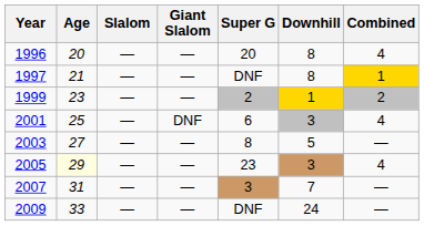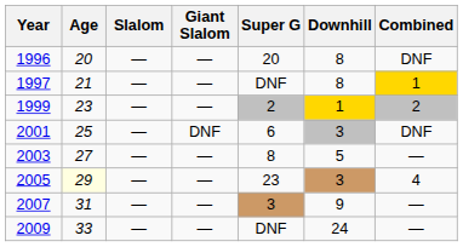 <table class=wikitable style="text-align:center">
 <tr>
 <th>  Year  </th>
 <th> Age </th>
 <th> Slalom </th>
 <th> Giant <br> Slalom </th>
 <th>Super G</th>
 <th>Downhill</th>
 <th>Combined</th>
 </tr>
 <tr>
 <td><a href='#'>1996</a></td>
 <td><em>20</em></td>
 <td>—</td>
 <td>—</td>
 <td>20</td>
 <td>8</td>
-<td>4</td>
+<td>DNF</td>
 </tr>
 <tr>
 <td><a href='#'>1997</a></td>
 <td><em>21</em></td>
 <td>—</td>
 <td>—</td>
 <td>DNF</td>
 <td>8</td>
 <td style="background:gold;">1</td>
 </tr>
 <tr>
 <td><a href='#'>1999</a></td>
 <td><em>23</em></td>
 <td>—</td>
 <td>—</td>
 <td style="background:silver;">2</td>
 <td style="background:gold;">1</td>
 <td style="background:silver;">2</td>
 </tr>
 <tr>
 <td><a href='#'>2001</a></td>
 <td><em>25</em></td>
 <td>—</td>
 <td>DNF</td>
 <td>6</td>
 <td style="background:silver;">3</td>
-<td>4</td>
+<td>DNF</td>
 </tr>
 <tr>
 <td><a href='#'>2003</a></td>
 <td><em>27</em></td>
 <td>—</td>
 <td>—</td>
 <td>8</td>
 <td>5</td>
 <td>—</td>
 </tr>
 <tr>
 <td><a href='#'>2005</a></td>
 <td style="background: lightyellow;"><em>29</em></td>
 <td>—</td>
 <td>—</td>
 <td>23</td>
 <td style="background:#cc9966;">3</td>
 <td>4</td>
 </tr>
 <tr>
 <td><a href='#'>2007</a></td>
 <td><em>31</em></td>
 <td>—</td>
 <td>—</td>
 <td style="background:#cc9966;">3</td>
-<td>7</td>
+<td>9</td>
 <td>—</td>
 </tr>
 <tr>
 <td><a href='#'>2009</a></td>
 <td><em>33</em></td>
 <td>—</td>
 <td>—</td>
 <td>DNF</td>
 <td>24</td>
 <td>—</td>
 </tr>
 </table>
